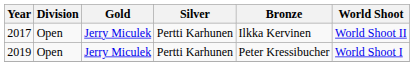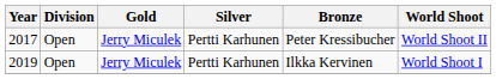 <table class="wikitable sortable" style="text-align: left;">
 <tr>
 <th>Year</th>
 <th>Division</th>
 <th> Gold</th>
 <th> Silver</th>
 <th> Bronze</th>
 <th>World Shoot</th>
 </tr>
 <tr>
 <td>2017</td>
 <td>Open</td>
 <td> <a href='#'>Jerry Miculek</a></td>
 <td> Pertti Karhunen</td>
-<td> Ilkka Kervinen</td>
+<td> Peter Kressibucher</td>
 <td><a href='#'>World Shoot II</a></td>
 </tr>
 <tr>
 <td>2019</td>
 <td>Open</td>
 <td> <a href='#'>Jerry Miculek</a></td>
 <td> Pertti Karhunen</td>
-<td> Peter Kressibucher</td>
+<td> Ilkka Kervinen</td>
 <td><a href='#'>World Shoot I</a></td>
 </tr>
 <tr>
 </tr>
 </table>
